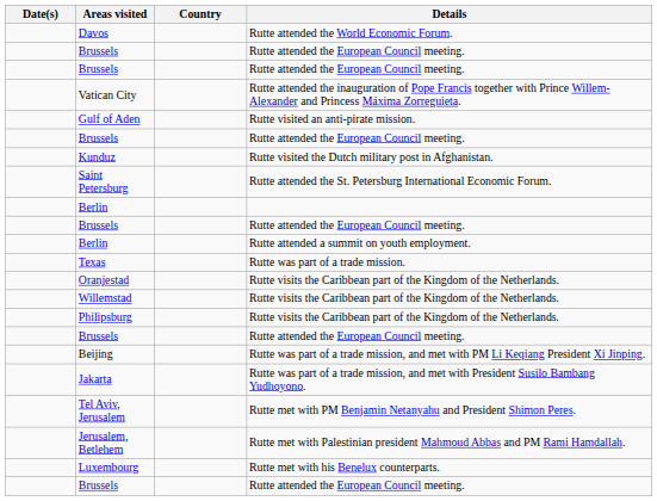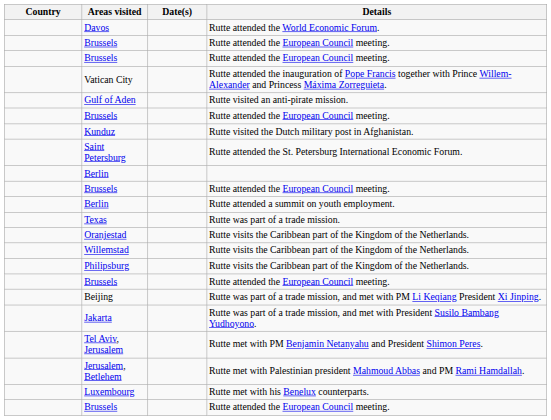 <table class="wikitable sortable outercollapse" style="margin: 1em auto 1em auto">
 <tr>
+<th width=120>Country</th>
+<th width=100>Areas visited</th>
 <th width=90>Date(s)</th>
-<th width=100>Areas visited</th>
-<th width=120>Country</th>
 <th width=550 class=unsortable>Details</th>
 </tr>
 <tr>
 <td></td>
 <td><a href='#'>Davos</a></td>
 <td></td>
 <td>Rutte attended the <a href='#'>World Economic Forum</a>.</td>
 </tr>
 <tr>
 <td></td>
 <td><a href='#'>Brussels</a></td>
 <td></td>
 <td>Rutte attended the <a href='#'>European Council</a> meeting.</td>
 </tr>
 <tr>
 <td></td>
 <td><a href='#'>Brussels</a></td>
 <td></td>
 <td>Rutte attended the <a href='#'>European Council</a> meeting.</td>
 </tr>
 <tr>
 <td></td>
 <td>Vatican City</td>
 <td></td>
 <td>Rutte attended the inauguration of <a href='#'>Pope Francis</a> together with Prince <a href='#'>Willem-Alexander</a> and Princess <a href='#'>Máxima Zorreguieta</a>.</td>
 </tr>
 <tr>
 <td></td>
 <td><a href='#'>Gulf of Aden</a></td>
 <td></td>
 <td>Rutte visited an anti-pirate mission.</td>
 </tr>
 <tr>
 <td></td>
 <td><a href='#'>Brussels</a></td>
 <td></td>
 <td>Rutte attended the <a href='#'>European Council</a> meeting.</td>
 </tr>
 <tr>
 <td></td>
 <td><a href='#'>Kunduz</a></td>
 <td></td>
 <td>Rutte visited the Dutch military post in Afghanistan.</td>
 </tr>
 <tr>
 <td></td>
 <td><a href='#'>Saint Petersburg</a></td>
 <td></td>
 <td>Rutte attended the St. Petersburg International Economic Forum.</td>
 </tr>
 <tr>
 <td></td>
 <td><a href='#'>Berlin</a></td>
 <td></td>
 <td></td>
 </tr>
 <tr>
 <td></td>
 <td><a href='#'>Brussels</a></td>
 <td></td>
 <td>Rutte attended the <a href='#'>European Council</a> meeting.</td>
 </tr>
 <tr>
 <td></td>
 <td><a href='#'>Berlin</a></td>
 <td></td>
 <td>Rutte attended a summit on youth employment.</td>
 </tr>
 <tr>
 <td></td>
 <td><a href='#'>Texas</a></td>
 <td></td>
 <td>Rutte was part of a trade mission.</td>
 </tr>
 <tr>
 <td></td>
 <td><a href='#'>Oranjestad</a></td>
 <td></td>
 <td>Rutte visits the Caribbean part of the Kingdom of the Netherlands.</td>
 </tr>
 <tr>
 <td></td>
 <td><a href='#'>Willemstad</a></td>
 <td></td>
 <td>Rutte visits the Caribbean part of the Kingdom of the Netherlands.</td>
 </tr>
 <tr>
 <td></td>
 <td><a href='#'>Philipsburg</a></td>
 <td></td>
 <td>Rutte visits the Caribbean part of the Kingdom of the Netherlands.</td>
 </tr>
 <tr>
 <td></td>
 <td><a href='#'>Brussels</a></td>
 <td></td>
 <td>Rutte attended the <a href='#'>European Council</a> meeting.</td>
 </tr>
 <tr>
 <td></td>
 <td>Beijing</td>
 <td></td>
 <td>Rutte was part of a trade mission, and met with PM <a href='#'>Li Keqiang</a> President <a href='#'>Xi Jinping</a>.</td>
 </tr>
 <tr>
 <td></td>
 <td><a href='#'>Jakarta</a></td>
 <td></td>
 <td>Rutte was part of a trade mission, and met with President <a href='#'>Susilo Bambang Yudhoyono</a>.</td>
 </tr>
 <tr>
 <td></td>
 <td><a href='#'>Tel Aviv</a>, <a href='#'>Jerusalem</a></td>
 <td></td>
 <td>Rutte met with PM <a href='#'>Benjamin Netanyahu</a> and President <a href='#'>Shimon Peres</a>.</td>
 </tr>
 <tr>
 <td></td>
 <td><a href='#'>Jerusalem</a>, <a href='#'>Betlehem</a></td>
 <td></td>
 <td>Rutte met with Palestinian president <a href='#'>Mahmoud Abbas</a> and PM <a href='#'>Rami Hamdallah</a>.</td>
 </tr>
 <tr>
 <td></td>
 <td><a href='#'>Luxembourg</a></td>
 <td></td>
 <td>Rutte met with his <a href='#'>Benelux</a> counterparts.</td>
 </tr>
 <tr>
 <td></td>
 <td><a href='#'>Brussels</a></td>
 <td></td>
 <td>Rutte attended the <a href='#'>European Council</a> meeting.</td>
 </tr>
 </table>
